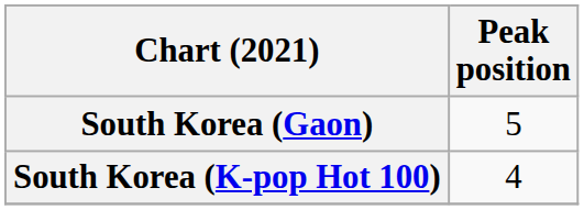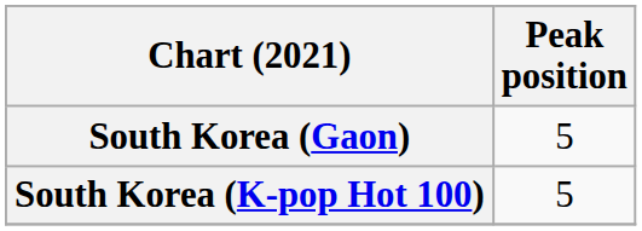 <table class="wikitable sortable plainrowheaders" style="text-align:center">
 <tr>
 <th scope="col">Chart (2021)</th>
 <th scope="col">Peak<br>position</th>
 </tr>
 <tr>
 <th scope="row">South Korea (<a href='#'>Gaon</a>)</th>
 <td>5</td>
 </tr>
 <tr>
 <th scope="row">South Korea (<a href='#'>K-pop Hot 100</a>)</th>
-<td>4</td>
+<td>5</td>
 </tr>
 <tr>
 </tr>
 </table>
